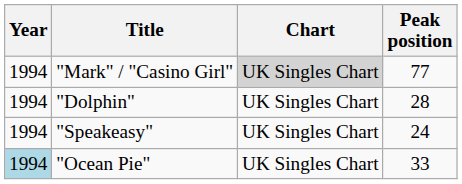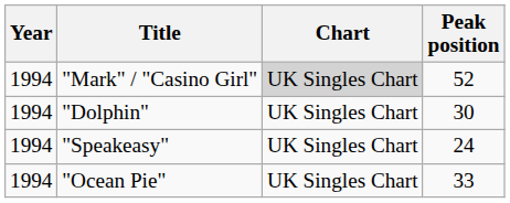 <table class="wikitable">
 <tr>
 <th>Year</th>
 <th>Title</th>
 <th>Chart</th>
 <th align="center">Peak<br>position</th>
 </tr>
 <tr>
 <td>1994</td>
 <td>"Mark" / "Casino Girl"</td>
 <td style="background: lightgrey;">UK Singles Chart</td>
-<td align="center">77</td>
+<td align="center">52</td>
 </tr>
 <tr>
 <td>1994</td>
 <td>"Dolphin"</td>
 <td>UK Singles Chart</td>
-<td align="center">28</td>
+<td align="center">30</td>
 </tr>
 <tr>
 <td>1994</td>
 <td>"Speakeasy"</td>
 <td>UK Singles Chart</td>
 <td align="center">24</td>
 </tr>
 <tr>
-<td style="background: lightblue;">1994</td>
+<td>1994</td>
 <td>"Ocean Pie"</td>
 <td>UK Singles Chart</td>
 <td align="center">33</td>
 </tr>
 </table>
